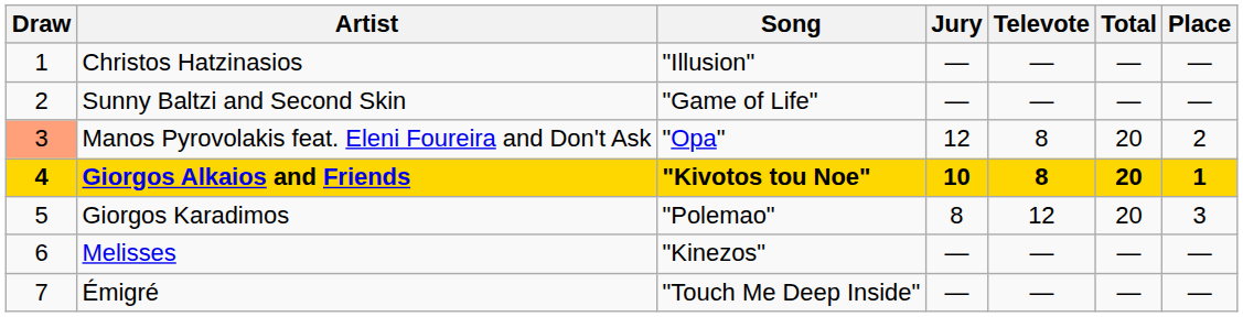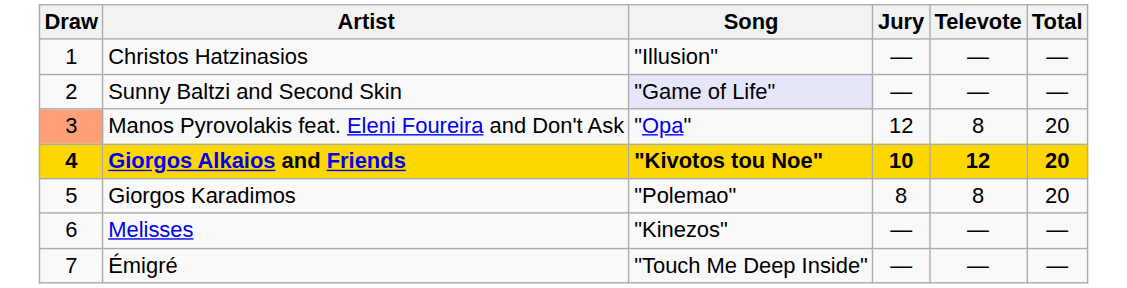 <table class="sortable wikitable" style="margin: 1em auto 1em auto; text-align:center">
 <tr>
 <th>Draw</th>
 <th>Artist</th>
 <th>Song</th>
 <th>Jury</th>
 <th>Televote</th>
 <th>Total</th>
-<th>Place</th>
 </tr>
 <tr>
 <td>1</td>
 <td align="left">Christos Hatzinasios</td>
 <td align="left">"Illusion"</td>
 <td data-sort-value="0">—</td>
 <td data-sort-value="0">—</td>
 <td data-sort-value="0">—</td>
-<td data-sort-value="4">—</td>
 </tr>
 <tr>
 <td>2</td>
 <td align="left">Sunny Baltzi and Second Skin</td>
-<td align="left">"Game of Life"</td>
+<td align="left" style="background: lavender;">"Game of Life"</td>
 <td data-sort-value="0">—</td>
 <td data-sort-value="0">—</td>
 <td data-sort-value="0">—</td>
-<td data-sort-value="4">—</td>
 </tr>
 <tr>
 <td style="background: lightsalmon;">3</td>
 <td align="left">Manos Pyrovolakis feat. <a href='#'>Eleni Foureira</a> and Don't Ask</td>
 <td align="left">"<a href='#'>Opa</a>"</td>
 <td>12</td>
 <td>8</td>
 <td>20</td>
-<td>2</td>
 </tr>
 <tr style="font-weight:bold; background:gold;">
 <td>4</td>
 <td align="left"><a href='#'>Giorgos Alkaios</a> and <a href='#'>Friends</a></td>
 <td align="left">"Kivotos tou Noe"</td>
 <td>10</td>
-<td>8</td>
+<td>12</td>
 <td>20</td>
-<td>1</td>
 </tr>
 <tr>
 <td>5</td>
 <td align="left">Giorgos Karadimos</td>
 <td align="left">"Polemao"</td>
 <td>8</td>
-<td>12</td>
+<td>8</td>
 <td>20</td>
-<td>3</td>
 </tr>
 <tr>
 <td>6</td>
 <td align="left"><a href='#'>Melisses</a></td>
 <td align="left">"Kinezos"</td>
 <td data-sort-value="0">—</td>
 <td data-sort-value="0">—</td>
 <td data-sort-value="0">—</td>
-<td data-sort-value="4">—</td>
 </tr>
 <tr>
 <td>7</td>
 <td align="left">Émigré</td>
 <td align="left">"Touch Me Deep Inside"</td>
 <td data-sort-value="0">—</td>
 <td data-sort-value="0">—</td>
 <td data-sort-value="0">—</td>
-<td data-sort-value="4">—</td>
 </tr>
 </table>
